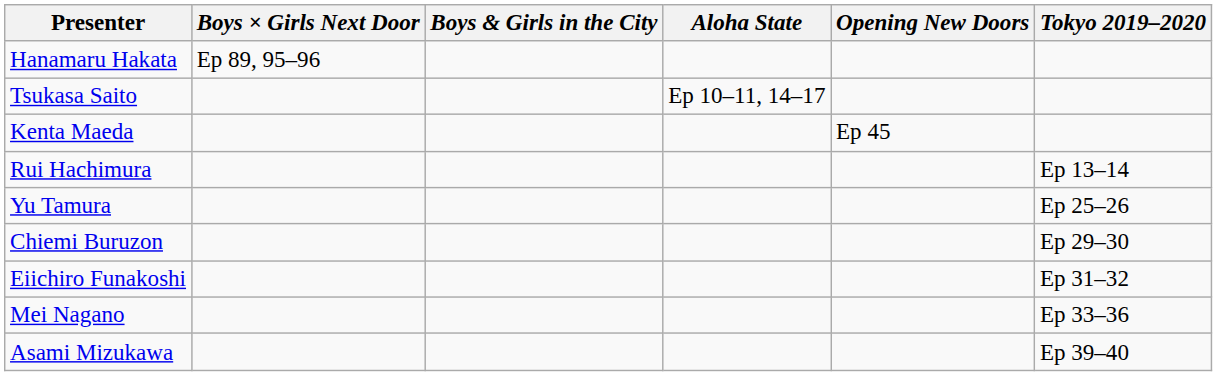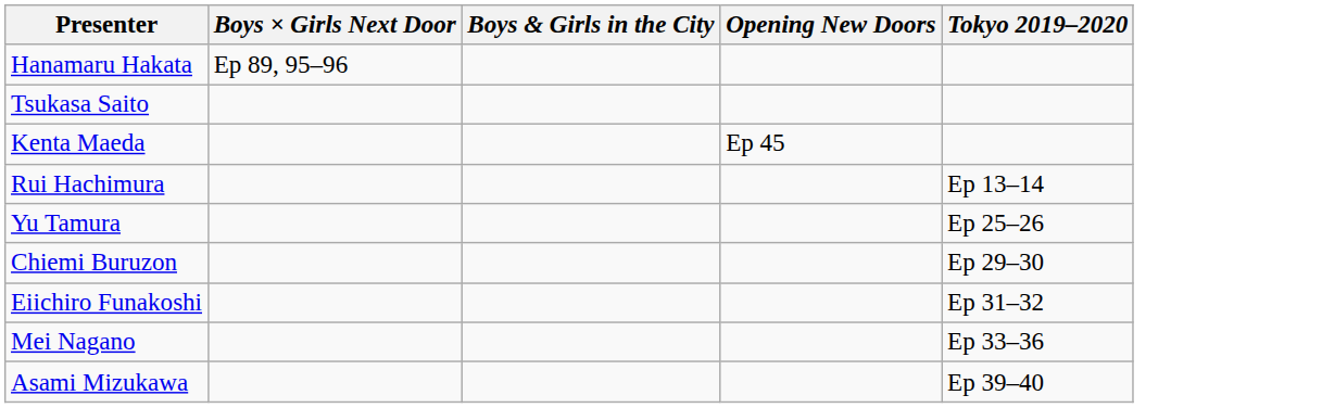 <table class="wikitable">
 <tr>
 <th>Presenter</th>
 <th><em>Boys × Girls Next Door</em></th>
 <th><em>Boys & Girls in the City</em></th>
-<th><em>Aloha State</em></th>
 <th><em>Opening New Doors</em></th>
 <th><em>Tokyo 2019–2020</em></th>
 </tr>
 <tr>
 <td><a href='#'>Hanamaru Hakata</a></td>
 <td>Ep 89, 95–96</td>
 <td></td>
 <td></td>
 <td></td>
-<td></td>
 </tr>
 <tr>
 <td><a href='#'>Tsukasa Saito</a></td>
 <td></td>
 <td></td>
-<td>Ep 10–11, 14–17</td>
 <td></td>
 <td></td>
 </tr>
 <tr>
 <td><a href='#'>Kenta Maeda</a></td>
-<td></td>
 <td></td>
 <td></td>
 <td>Ep 45</td>
 <td></td>
 </tr>
 <tr>
 <td><a href='#'>Rui Hachimura</a></td>
 <td></td>
 <td></td>
 <td></td>
-<td></td>
 <td>Ep 13–14</td>
 </tr>
 <tr>
 <td><a href='#'>Yu Tamura</a></td>
-<td></td>
 <td></td>
 <td></td>
 <td></td>
 <td>Ep 25–26</td>
 </tr>
 <tr>
 <td><a href='#'>Chiemi Buruzon</a></td>
 <td></td>
 <td></td>
 <td></td>
-<td></td>
 <td>Ep 29–30</td>
 </tr>
 <tr>
 <td><a href='#'>Eiichiro Funakoshi</a></td>
-<td></td>
 <td></td>
 <td></td>
 <td></td>
 <td>Ep 31–32</td>
 </tr>
 <tr>
 <td><a href='#'>Mei Nagano</a></td>
 <td></td>
 <td></td>
 <td></td>
-<td></td>
 <td>Ep 33–36</td>
 </tr>
 <tr>
 <td><a href='#'>Asami Mizukawa</a></td>
 <td></td>
 <td></td>
 <td></td>
-<td></td>
 <td>Ep 39–40</td>
 </tr>
 </table>
